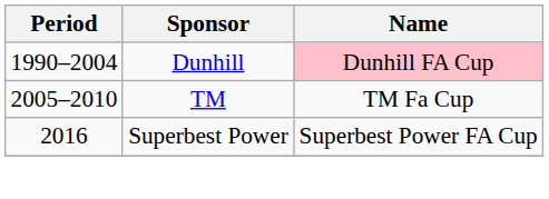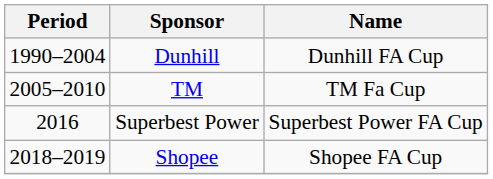 <table class="wikitable" style="text-align:center">
 <tr>
 <th>Period</th>
 <th>Sponsor</th>
 <th>Name</th>
 </tr>
 <tr>
 <td>1990–2004</td>
 <td><a href='#'>Dunhill</a></td>
-<td style="background: pink;">Dunhill FA Cup</td>
+<td>Dunhill FA Cup</td>
 </tr>
 <tr>
 <td>2005–2010</td>
 <td><a href='#'>TM</a></td>
 <td>TM Fa Cup</td>
 </tr>
 <tr>
 <td>2016</td>
 <td>Superbest Power</td>
 <td>Superbest Power FA Cup</td>
 </tr>
 <tr>
+<td>2018–2019</td>
+<td><a href='#'>Shopee</a></td>
+<td>Shopee FA Cup</td>
+</tr>
+<tr>
 </tr>
 </table>
